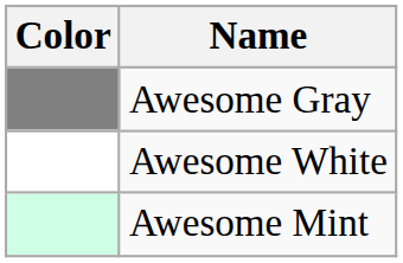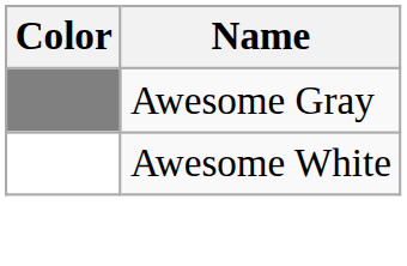 <table class="wikitable">
 <tr>
 <th>Color</th>
 <th>Name</th>
 </tr>
 <tr>
 <td bgcolor="Gray"></td>
 <td>Awesome Gray</td>
 </tr>
 <tr>
 <td bgcolor="White"></td>
 <td>Awesome White</td>
 </tr>
-<tr>
-<td bgcolor="CFFFE5"></td>
-<td>Awesome Mint</td>
-</tr>
 </table>
